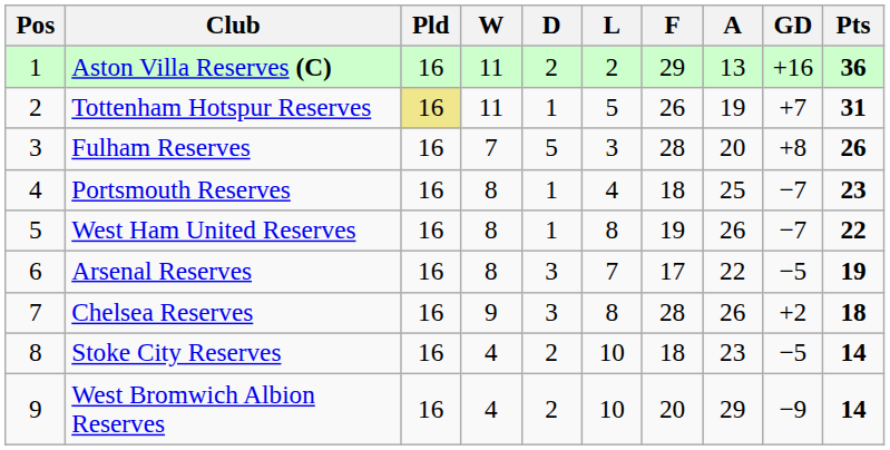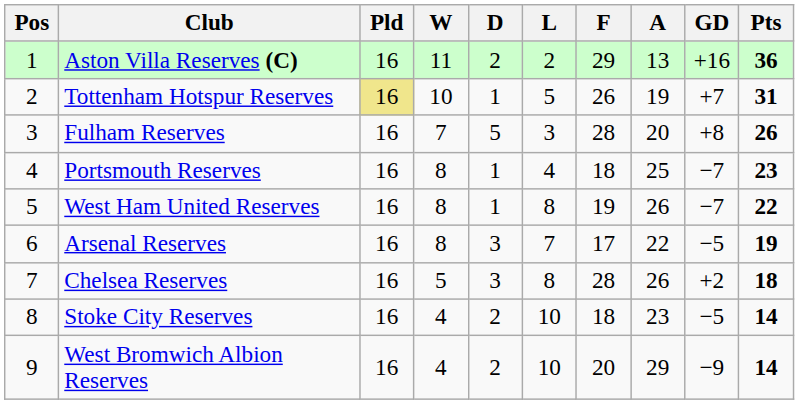 <table class="wikitable" style="text-align:center">
 <tr>
 <th width=30>Pos</th>
 <th width=200>Club</th>
 <th width=30>Pld</th>
 <th width=30>W</th>
 <th width=30>D</th>
 <th width=30>L</th>
 <th width=30>F</th>
 <th width=30>A</th>
 <th width=30>GD</th>
 <th width=30>Pts</th>
 </tr>
 <tr bgcolor=#ccffcc>
 <td>1</td>
 <td align="left"><a href='#'>Aston Villa Reserves</a>  <strong>(C)</strong></td>
 <td>16</td>
 <td>11</td>
 <td>2</td>
 <td>2</td>
 <td>29</td>
 <td>13</td>
 <td>+16</td>
 <td><strong>36</strong></td>
 </tr>
 <tr>
 <td>2</td>
 <td align="left"><a href='#'>Tottenham Hotspur Reserves</a></td>
 <td style="background: khaki;">16</td>
-<td>11</td>
+<td>10</td>
 <td>1</td>
 <td>5</td>
 <td>26</td>
 <td>19</td>
 <td>+7</td>
 <td><strong>31</strong></td>
 </tr>
 <tr>
 <td>3</td>
 <td align="left"><a href='#'>Fulham Reserves</a></td>
 <td>16</td>
 <td>7</td>
 <td>5</td>
 <td>3</td>
 <td>28</td>
 <td>20</td>
 <td>+8</td>
 <td><strong>26</strong></td>
 </tr>
 <tr>
 <td>4</td>
 <td align="left"><a href='#'>Portsmouth Reserves</a></td>
 <td>16</td>
 <td>8</td>
 <td>1</td>
 <td>4</td>
 <td>18</td>
 <td>25</td>
 <td>−7</td>
 <td><strong>23</strong></td>
 </tr>
 <tr>
 <td>5</td>
 <td align="left"><a href='#'>West Ham United Reserves</a></td>
 <td>16</td>
 <td>8</td>
 <td>1</td>
 <td>8</td>
 <td>19</td>
 <td>26</td>
 <td>−7</td>
 <td><strong>22</strong></td>
 </tr>
 <tr>
 <td>6</td>
 <td align="left"><a href='#'>Arsenal Reserves</a></td>
 <td>16</td>
 <td>8</td>
 <td>3</td>
 <td>7</td>
 <td>17</td>
 <td>22</td>
 <td>−5</td>
 <td><strong>19</strong></td>
 </tr>
 <tr>
 <td>7</td>
 <td align="left"><a href='#'>Chelsea Reserves</a></td>
 <td>16</td>
-<td>9</td>
+<td>5</td>
 <td>3</td>
 <td>8</td>
 <td>28</td>
 <td>26</td>
 <td>+2</td>
 <td><strong>18</strong></td>
 </tr>
 <tr>
 <td>8</td>
 <td align="left"><a href='#'>Stoke City Reserves</a></td>
 <td>16</td>
 <td>4</td>
 <td>2</td>
 <td>10</td>
 <td>18</td>
 <td>23</td>
 <td>−5</td>
 <td><strong>14</strong></td>
 </tr>
 <tr>
 <td>9</td>
 <td align="left"><a href='#'>West Bromwich Albion Reserves</a></td>
 <td>16</td>
 <td>4</td>
 <td>2</td>
 <td>10</td>
 <td>20</td>
 <td>29</td>
 <td>−9</td>
 <td><strong>14</strong></td>
 </tr>
 </table>
